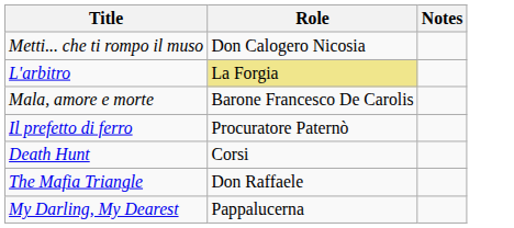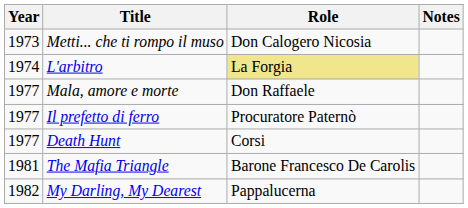 <table class="wikitable">
 <tr>
+<th>Year</th>
 <th>Title</th>
 <th>Role</th>
 <th>Notes</th>
 </tr>
 <tr>
+<td>1973</td>
 <td><em>Metti... che ti rompo il muso</em></td>
 <td>Don Calogero Nicosia</td>
 <td></td>
 </tr>
 <tr>
+<td>1974</td>
 <td><em><a href='#'>L'arbitro</a></em></td>
 <td style="background: khaki;">La Forgia</td>
 <td></td>
 </tr>
 <tr>
+<td>1977</td>
 <td><em>Mala, amore e morte</em></td>
-<td>Barone Francesco De Carolis</td>
+<td>Don Raffaele</td>
 <td></td>
 </tr>
 <tr>
+<td>1977</td>
 <td><em><a href='#'>Il prefetto di ferro</a></em></td>
 <td>Procuratore Paternò</td>
 <td></td>
 </tr>
 <tr>
+<td>1977</td>
 <td><em><a href='#'>Death Hunt</a></em></td>
 <td>Corsi</td>
 <td></td>
 </tr>
 <tr>
+<td>1981</td>
 <td><em><a href='#'>The Mafia Triangle</a></em></td>
-<td>Don Raffaele</td>
+<td>Barone Francesco De Carolis</td>
 <td></td>
 </tr>
 <tr>
+<td>1982</td>
 <td><em><a href='#'>My Darling, My Dearest</a></em></td>
 <td>Pappalucerna</td>
 <td></td>
 </tr>
 </table>
